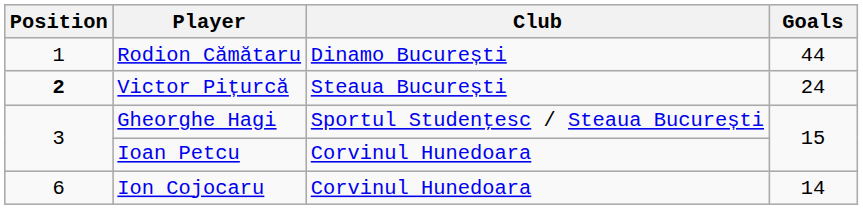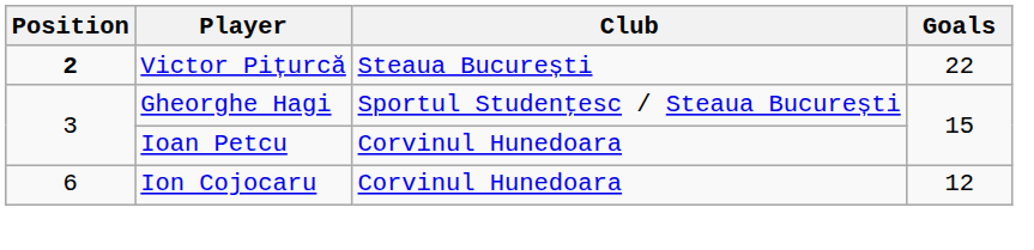 <table class="wikitable">
 <tr>
 <th width="50px">Position</th>
 <th>Player</th>
 <th>Club</th>
 <th width="50px">Goals</th>
 </tr>
 <tr>
-<td rowspan=1 align="center">1</td>
-<td><a href='#'>Rodion Cămătaru</a></td>
-<td><a href='#'>Dinamo București</a></td>
-<td align=center>44</td>
-</tr>
-<tr>
 <td rowspan=1 align="center"><strong>2</strong></td>
 <td><a href='#'>Victor Pițurcă</a></td>
 <td><a href='#'>Steaua București</a></td>
-<td align=center>24</td>
+<td align=center>22</td>
 </tr>
 <tr>
 <td rowspan=2 align="center">3</td>
 <td><a href='#'>Gheorghe Hagi</a></td>
 <td><a href='#'>Sportul Studenţesc</a> / <a href='#'>Steaua București</a></td>
 <td rowspan=2 align=center>15</td>
 </tr>
 <tr>
 <td><a href='#'>Ioan Petcu</a></td>
 <td><a href='#'>Corvinul Hunedoara</a></td>
 </tr>
 <tr>
 <td rowspan=1 align="center">6</td>
 <td><a href='#'>Ion Cojocaru</a></td>
 <td><a href='#'>Corvinul Hunedoara</a></td>
-<td align=center>14</td>
+<td align=center>12</td>
 </tr>
 </table>
